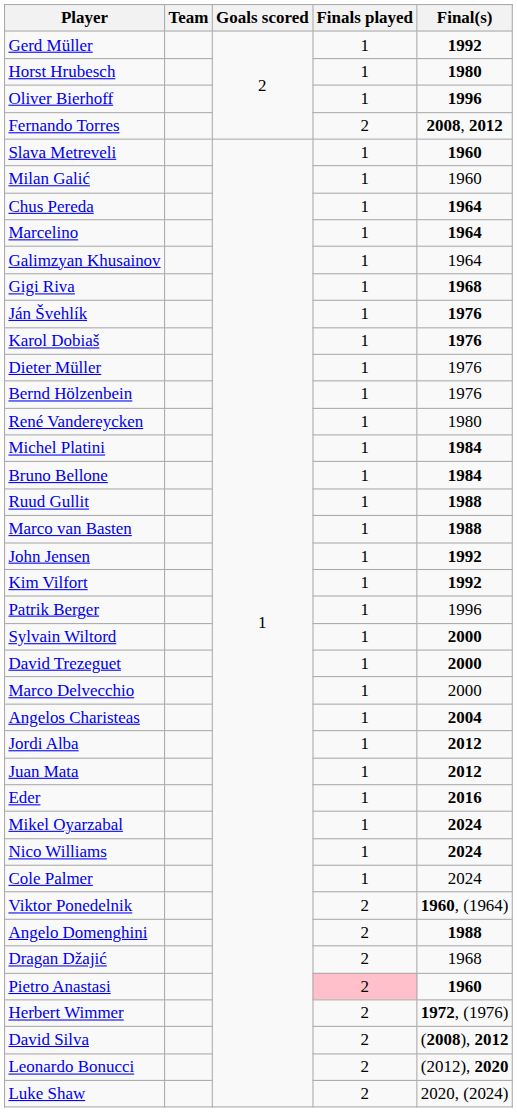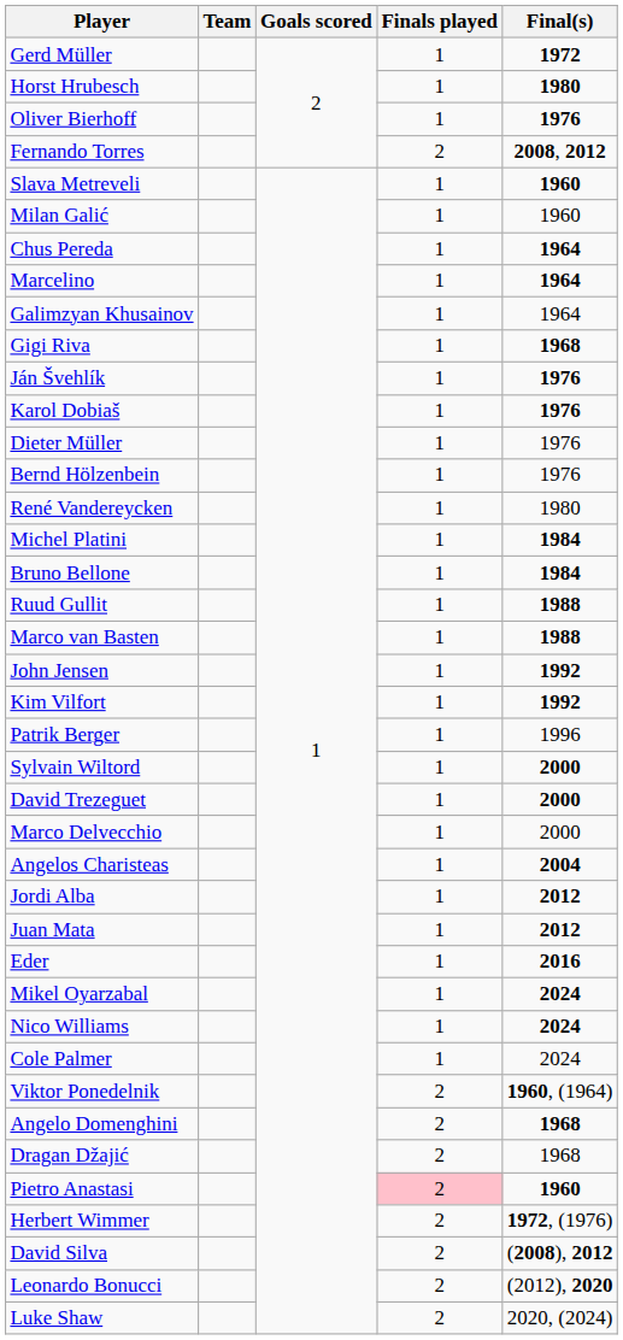 <table class="wikitable sortable" style="text-align:center;">
 <tr>
 <th>Player</th>
 <th>Team</th>
 <th>Goals scored</th>
 <th>Finals played</th>
 <th>Final(s)<br></th>
 </tr>
 <tr>
 <td style="text-align:left;" data-sort-value="Muller, Gerd"><a href='#'>Gerd Müller</a></td>
 <td style="text-align:left;"></td>
 <td rowspan="4">2</td>
 <td>1</td>
-<td data-sort-value="19722g"><strong>1992</strong></td>
+<td data-sort-value="19722g"><strong>1972</strong></td>
 </tr>
 <tr>
 <td style="text-align:left;" data-sort-value="Hrubesch, Horst"><a href='#'>Horst Hrubesch</a></td>
 <td style="text-align:left;"></td>
 <td>1</td>
 <td data-sort-value="19802g"><strong>1980</strong></td>
 </tr>
 <tr>
 <td style="text-align:left;" data-sort-value="Bierhoff, Oliver"><a href='#'>Oliver Bierhoff</a></td>
 <td style="text-align:left;"></td>
 <td>1</td>
-<td data-sort-value="19962g"><strong>1996</strong></td>
+<td data-sort-value="19962g"><strong>1976</strong></td>
 </tr>
 <tr>
 <td style="text-align:left;" data-sort-value="Torres, Fernando"><a href='#'>Fernando Torres</a></td>
 <td style="text-align:left;"></td>
 <td>2</td>
 <td data-sort-value="20081g-20121g"><strong>2008</strong>, <strong>2012</strong></td>
 </tr>
 <tr>
 <td style="text-align:left;" data-sort-value="Metreveli, Slava"><a href='#'>Slava Metreveli</a></td>
 <td style="text-align:left;"></td>
 <td rowspan="36">1</td>
 <td>1</td>
 <td data-sort-value="19601g"><strong>1960</strong></td>
 </tr>
 <tr>
 <td style="text-align:left;" data-sort-value="Galić, Milan"><a href='#'>Milan Galić</a></td>
 <td style="text-align:left;"></td>
 <td>1</td>
 <td data-sort-value="19601s">1960</td>
 </tr>
 <tr>
 <td style="text-align:left;" data-sort-value="Pereda, Chus"><a href='#'>Chus Pereda</a></td>
 <td style="text-align:left;"></td>
 <td>1</td>
 <td data-sort-value="19641g"><strong>1964</strong></td>
 </tr>
 <tr>
 <td style="text-align:left;" data-sort-value="Marcelino, Martinez"><a href='#'>Marcelino</a></td>
 <td style="text-align:left;"></td>
 <td>1</td>
 <td data-sort-value="19641g"><strong>1964</strong></td>
 </tr>
 <tr>
 <td style="text-align:left;" data-sort-value="Khusainov, Galimzyan"><a href='#'>Galimzyan Khusainov</a></td>
 <td style="text-align:left;"></td>
 <td>1</td>
 <td data-sort-value="19641s">1964</td>
 </tr>
 <tr>
 <td style="text-align:left;" data-sort-value="Riva, Gigi"><a href='#'>Gigi Riva</a></td>
 <td style="text-align:left;"></td>
 <td>1</td>
 <td data-sort-value="19681g"><strong>1968</strong></td>
 </tr>
 <tr>
 <td style="text-align:left;" data-sort-value="Svehlik, Jan"><a href='#'>Ján Švehlík</a></td>
 <td style="text-align:left;"></td>
 <td>1</td>
 <td data-sort-value="19761g"><strong>1976</strong></td>
 </tr>
 <tr>
 <td style="text-align:left;" data-sort-value="Dobias, Karol"><a href='#'>Karol Dobiaš</a></td>
 <td style="text-align:left;"></td>
 <td>1</td>
 <td data-sort-value="19761g"><strong>1976</strong></td>
 </tr>
 <tr>
 <td style="text-align:left;" data-sort-value="Muller, Dieter"><a href='#'>Dieter Müller</a></td>
 <td style="text-align:left;"></td>
 <td>1</td>
 <td data-sort-value="19761s">1976</td>
 </tr>
 <tr>
 <td style="text-align:left;" data-sort-value="Hölzenbein, Bernd"><a href='#'>Bernd Hölzenbein</a></td>
 <td style="text-align:left;"></td>
 <td>1</td>
 <td data-sort-value="19761s">1976</td>
 </tr>
 <tr>
 <td style="text-align:left;" data-sort-value="Vandereycken, Rene"><a href='#'>René Vandereycken</a></td>
 <td style="text-align:left;"></td>
 <td>1</td>
 <td data-sort-value="19801s">1980</td>
 </tr>
 <tr>
 <td style="text-align:left;" data-sort-value="Platini, Michel"><a href='#'>Michel Platini</a></td>
 <td style="text-align:left;"></td>
 <td>1</td>
 <td data-sort-value="19841g"><strong>1984</strong></td>
 </tr>
 <tr>
 <td style="text-align:left;" data-sort-value="Bellone, Bruno"><a href='#'>Bruno Bellone</a></td>
 <td style="text-align:left;"></td>
 <td>1</td>
 <td data-sort-value="19841g"><strong>1984</strong></td>
 </tr>
 <tr>
 <td style="text-align:left;" data-sort-value="Gullit, Ruud"><a href='#'>Ruud Gullit</a></td>
 <td style="text-align:left;"></td>
 <td>1</td>
 <td data-sort-value="19881g"><strong>1988</strong></td>
 </tr>
 <tr>
 <td style="text-align:left;" data-sort-value="Basten, Marco van"><a href='#'>Marco van Basten</a></td>
 <td style="text-align:left;"></td>
 <td>1</td>
 <td data-sort-value="19881g"><strong>1988</strong></td>
 </tr>
 <tr>
 <td style="text-align:left;" data-sort-value="Jensen, John"><a href='#'>John Jensen</a></td>
 <td style="text-align:left;"></td>
 <td>1</td>
 <td data-sort-value="19921g"><strong>1992</strong></td>
 </tr>
 <tr>
 <td style="text-align:left;" data-sort-value="Vilfort, Kim"><a href='#'>Kim Vilfort</a></td>
 <td style="text-align:left;"></td>
 <td>1</td>
 <td data-sort-value="19921g"><strong>1992</strong></td>
 </tr>
 <tr>
 <td style="text-align:left;" data-sort-value="Berger, Patrik"><a href='#'>Patrik Berger</a></td>
 <td style="text-align:left;"></td>
 <td>1</td>
 <td data-sort-value="19961s">1996</td>
 </tr>
 <tr>
 <td style="text-align:left;" data-sort-value="Wiltord, Sylvain"><a href='#'>Sylvain Wiltord</a></td>
 <td style="text-align:left;"></td>
 <td>1</td>
 <td data-sort-value="20001g"><strong>2000</strong></td>
 </tr>
 <tr>
 <td style="text-align:left;" data-sort-value="Trezeguet, David"><a href='#'>David Trezeguet</a></td>
 <td style="text-align:left;"></td>
 <td>1</td>
 <td data-sort-value="20001g"><strong>2000</strong></td>
 </tr>
 <tr>
 <td style="text-align:left;" data-sort-value="Delvecchio, Marco"><a href='#'>Marco Delvecchio</a></td>
 <td style="text-align:left;"></td>
 <td>1</td>
 <td data-sort-value="20001s">2000</td>
 </tr>
 <tr>
 <td style="text-align:left;" data-sort-value="Charisteas, Angelos"><a href='#'>Angelos Charisteas</a></td>
 <td style="text-align:left;"></td>
 <td>1</td>
 <td data-sort-value="20041g"><strong>2004</strong></td>
 </tr>
 <tr>
 <td style="text-align:left;" data-sort-value="Alba, Jordi"><a href='#'>Jordi Alba</a></td>
 <td style="text-align:left;"></td>
 <td>1</td>
 <td data-sort-value="20121g"><strong>2012</strong></td>
 </tr>
 <tr>
 <td style="text-align:left;" data-sort-value="Mata, Juan"><a href='#'>Juan Mata</a></td>
 <td style="text-align:left;"></td>
 <td>1</td>
 <td data-sort-value="20121g"><strong>2012</strong></td>
 </tr>
 <tr>
 <td style="text-align:left;" data-sort-value="Eder"><a href='#'>Eder</a></td>
 <td style="text-align:left;"></td>
 <td>1</td>
 <td data-sort-value="20161g"><strong>2016</strong></td>
 </tr>
 <tr>
 <td style="text-align:left;" data-sort-value="Oyarzabal, Mikel"><a href='#'>Mikel Oyarzabal</a></td>
 <td style="text-align:left;"></td>
 <td>1</td>
 <td data-sort-value="20241g"><strong>2024</strong></td>
 </tr>
 <tr>
 <td style="text-align:left;" data-sort-value="Williams, Nico"><a href='#'>Nico Williams</a></td>
 <td style="text-align:left;"></td>
 <td>1</td>
 <td data-sort-value="20241g"><strong>2024</strong></td>
 </tr>
 <tr>
 <td style="text-align:left;" data-sort-value="Palmer, Cole"><a href='#'>Cole Palmer</a></td>
 <td style="text-align:left;"></td>
 <td>1</td>
 <td data-sort-value="20240s">2024</td>
 </tr>
 <tr>
 <td style="text-align:left;" data-sort-value="Pondelink, Viktor"><a href='#'>Viktor Ponedelnik</a></td>
 <td style="text-align:left;"></td>
 <td>2</td>
 <td data-sort-value="19601g-19640s"><strong>1960</strong>, (1964)</td>
 </tr>
 <tr>
 <td style="text-align:left;" data-sort-value="Domenghini, Angelo"><a href='#'>Angelo Domenghini</a></td>
 <td style="text-align:left;"></td>
 <td>2</td>
-<td data-sort-value="19681g"><strong>1988</strong></td>
+<td data-sort-value="19681g"><strong>1968</strong></td>
 </tr>
 <tr>
 <td style="text-align:left;" data-sort-value="Dzajic, Dragan"><a href='#'>Dragan Džajić</a></td>
 <td style="text-align:left;"></td>
 <td>2</td>
 <td data-sort-value="19681s">1968</td>
 </tr>
 <tr>
 <td style="text-align:left;" data-sort-value="Anastasi, Pietro"><a href='#'>Pietro Anastasi</a></td>
 <td style="text-align:left;"></td>
 <td style="background: pink;">2</td>
 <td data-sort-value="19681g"><strong>1960</strong></td>
 </tr>
 <tr>
 <td style="text-align:left;" data-sort-value="Wimmer, Herbert"><a href='#'>Herbert Wimmer</a></td>
 <td style="text-align:left;"></td>
 <td>2</td>
 <td data-sort-value="19721g-19760s"><strong>1972</strong>, (1976)</td>
 </tr>
 <tr>
 <td style="text-align:left;" data-sort-value="Silva, David"><a href='#'>David Silva</a></td>
 <td style="text-align:left;"></td>
 <td>2</td>
 <td data-sort-value="20080g-20121g">(<strong>2008</strong>), <strong>2012</strong></td>
 </tr>
 <tr>
 <td style="text-align:left;" data-sort-value="Bonucci, Leonardo"><a href='#'>Leonardo Bonucci</a></td>
 <td style="text-align:left;"></td>
 <td>2</td>
 <td data-sort-value="20120s-20201g">(2012), <strong>2020</strong></td>
 </tr>
 <tr>
 <td style="text-align:left;" data-sort-value="Shaw, Luke"><a href='#'>Luke Shaw</a></td>
 <td style="text-align:left;"></td>
 <td>2</td>
 <td data-sort-value="20201s-20240s">2020, (2024)</td>
 </tr>
 </table>
